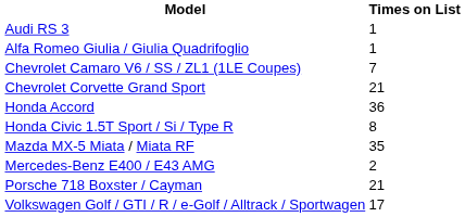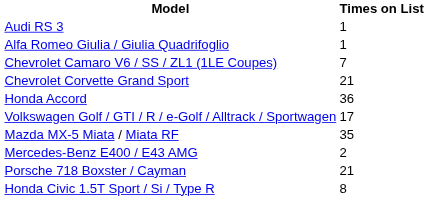 <table>
 <tr>
 <th>Model</th>
 <th>Times on List</th>
 </tr>
 <tr>
 <td><a href='#'>Audi RS 3</a></td>
 <td>1</td>
 </tr>
 <tr>
 <td><a href='#'>Alfa Romeo Giulia / Giulia Quadrifoglio</a></td>
 <td>1</td>
 </tr>
 <tr>
 <td><a href='#'>Chevrolet Camaro V6 / SS / ZL1 (1LE Coupes)</a></td>
 <td>7</td>
 </tr>
 <tr>
 <td><a href='#'>Chevrolet Corvette Grand Sport</a></td>
 <td>21</td>
 </tr>
 <tr>
 <td><a href='#'>Honda Accord</a></td>
 <td>36</td>
 </tr>
 <tr>
-<td><a href='#'>Honda Civic 1.5T Sport / Si / Type R</a></td>
-<td>8</td>
+<td><a href='#'>Volkswagen Golf / GTI / R / e-Golf / Alltrack / Sportwagen</a></td>
+<td>17</td>
 </tr>
 <tr>
 <td><a href='#'>Mazda MX-5 Miata</a> / <a href='#'>Miata RF</a></td>
 <td>35</td>
 </tr>
 <tr>
 <td><a href='#'>Mercedes-Benz E400 / E43 AMG</a></td>
 <td>2</td>
 </tr>
 <tr>
 <td><a href='#'>Porsche 718 Boxster / Cayman</a></td>
 <td>21</td>
 </tr>
 <tr>
-<td><a href='#'>Volkswagen Golf / GTI / R / e-Golf / Alltrack / Sportwagen</a></td>
-<td>17</td>
+<td><a href='#'>Honda Civic 1.5T Sport / Si / Type R</a></td>
+<td>8</td>
 </tr>
 </table>
